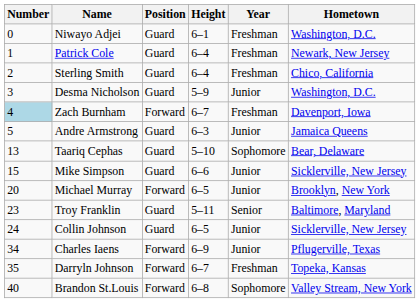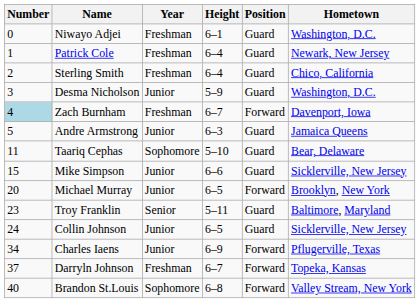 <table class="wikitable" style="font-size: 95%;">
 <tr>
 <th>Number</th>
 <th>Name</th>
+<th>Year</th>
+<th>Height</th>
 <th>Position</th>
-<th>Height</th>
-<th>Year</th>
 <th>Hometown</th>
 </tr>
 <tr>
 <td>0</td>
 <td>Niwayo Adjei</td>
+<td>Freshman</td>
+<td>6–1</td>
 <td>Guard</td>
-<td>6–1</td>
-<td>Freshman</td>
 <td><a href='#'>Washington, D.C.</a></td>
 </tr>
 <tr>
 <td>1</td>
 <td><a href='#'>Patrick Cole</a></td>
+<td>Freshman</td>
+<td>6–4</td>
 <td>Guard</td>
-<td>6–4</td>
-<td>Freshman</td>
 <td><a href='#'>Newark, New Jersey</a></td>
 </tr>
 <tr>
 <td>2</td>
 <td>Sterling Smith</td>
+<td>Freshman</td>
+<td>6–4</td>
 <td>Guard</td>
-<td>6–4</td>
-<td>Freshman</td>
 <td><a href='#'>Chico, California</a></td>
 </tr>
 <tr>
 <td>3</td>
 <td>Desma Nicholson</td>
+<td>Junior</td>
+<td>5–9</td>
 <td>Guard</td>
-<td>5–9</td>
-<td>Junior</td>
 <td><a href='#'>Washington, D.C.</a></td>
 </tr>
 <tr>
 <td style="background: lightblue;">4</td>
 <td>Zach Burnham</td>
+<td>Freshman</td>
+<td>6–7</td>
 <td>Forward</td>
-<td>6–7</td>
-<td>Freshman</td>
 <td><a href='#'>Davenport, Iowa</a></td>
 </tr>
 <tr>
 <td>5</td>
 <td>Andre Armstrong</td>
+<td>Junior</td>
+<td>6–3</td>
 <td>Guard</td>
-<td>6–3</td>
-<td>Junior</td>
 <td><a href='#'>Jamaica Queens</a></td>
 </tr>
 <tr>
-<td>13</td>
+<td>11</td>
 <td>Taariq Cephas</td>
+<td>Sophomore</td>
+<td>5–10</td>
 <td>Guard</td>
-<td>5–10</td>
-<td>Sophomore</td>
 <td><a href='#'>Bear, Delaware</a></td>
 </tr>
 <tr>
 <td>15</td>
 <td>Mike Simpson</td>
+<td>Junior</td>
+<td>6–6</td>
 <td>Guard</td>
-<td>6–6</td>
-<td>Junior</td>
 <td><a href='#'>Sicklerville, New Jersey</a></td>
 </tr>
 <tr>
 <td>20</td>
 <td>Michael Murray</td>
+<td>Junior</td>
+<td>6–5</td>
 <td>Forward</td>
-<td>6–5</td>
-<td>Junior</td>
 <td><a href='#'>Brooklyn</a>, <a href='#'>New York</a></td>
 </tr>
 <tr>
 <td>23</td>
 <td>Troy Franklin</td>
+<td>Senior</td>
+<td>5–11</td>
 <td>Guard</td>
-<td>5–11</td>
-<td>Senior</td>
 <td><a href='#'>Baltimore</a>, <a href='#'>Maryland</a></td>
 </tr>
 <tr>
 <td>24</td>
 <td>Collin Johnson</td>
+<td>Junior</td>
+<td>6–5</td>
 <td>Guard</td>
-<td>6–5</td>
-<td>Junior</td>
 <td><a href='#'>Sicklerville, New Jersey</a></td>
 </tr>
 <tr>
 <td>34</td>
 <td>Charles Iaens</td>
+<td>Junior</td>
+<td>6–9</td>
 <td>Forward</td>
-<td>6–9</td>
-<td>Junior</td>
 <td><a href='#'>Pflugerville, Texas</a></td>
 </tr>
 <tr>
-<td>35</td>
+<td>37</td>
 <td>Darryln Johnson</td>
+<td>Freshman</td>
+<td>6–7</td>
 <td>Forward</td>
-<td>6–7</td>
-<td>Freshman</td>
 <td><a href='#'>Topeka, Kansas</a></td>
 </tr>
 <tr>
 <td>40</td>
 <td>Brandon St.Louis</td>
+<td>Sophomore</td>
+<td>6–8</td>
 <td>Forward</td>
-<td>6–8</td>
-<td>Sophomore</td>
 <td><a href='#'>Valley Stream, New York</a></td>
 </tr>
 </table>
